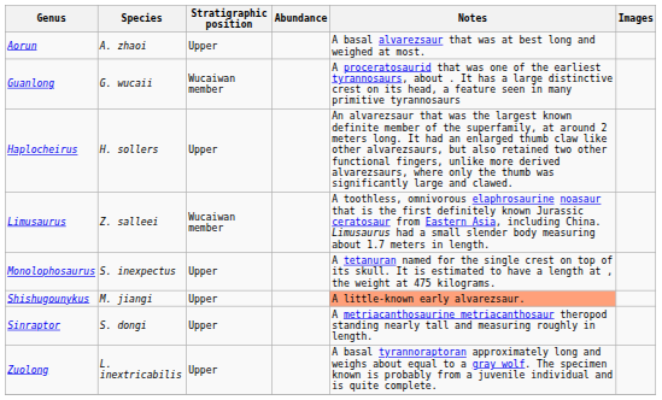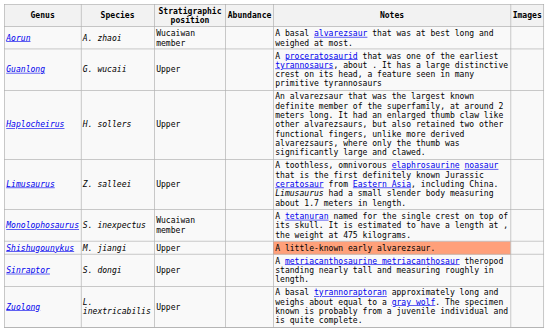 <table class="wikitable" align="center">
 <tr>
 <th>Genus</th>
 <th>Species</th>
 <th>Stratigraphic position</th>
 <th>Abundance</th>
 <th>Notes</th>
 <th>Images</th>
 </tr>
 <tr>
 <td><em><a href='#'>Aorun</a></em></td>
 <td><em>A. zhaoi</em></td>
-<td>Upper</td>
+<td>Wucaiwan member</td>
 <td></td>
 <td>A basal <a href='#'>alvarezsaur</a> that was at best  long and weighed  at most.</td>
 <td></td>
 </tr>
 <tr>
 <td><em><a href='#'>Guanlong</a></em></td>
 <td><em>G. wucaii</em></td>
-<td>Wucaiwan member</td>
+<td>Upper</td>
 <td></td>
 <td>A <a href='#'>proceratosaurid</a> that was one of the earliest <a href='#'>tyrannosaurs</a>, about . It has a large distinctive crest on its head, a feature seen in many primitive tyrannosaurs</td>
 <td></td>
 </tr>
 <tr>
 <td><em><a href='#'>Haplocheirus</a></em></td>
 <td><em>H. sollers</em></td>
 <td>Upper</td>
 <td></td>
 <td>An alvarezsaur that was the largest known definite member of the superfamily, at around 2 meters long. It had an enlarged thumb claw like other alvarezsaurs, but also retained two other functional fingers, unlike more derived alvarezsaurs, where only the thumb was significantly large and clawed.</td>
 <td><br></td>
 </tr>
 <tr>
 <td><em><a href='#'>Limusaurus</a></em></td>
 <td><em>Z. salleei</em></td>
-<td>Wucaiwan member</td>
+<td>Upper</td>
 <td></td>
 <td>A toothless, omnivorous <a href='#'>elaphrosaurine</a> <a href='#'>noasaur</a> that is the first definitely known Jurassic <a href='#'>ceratosaur</a> from <a href='#'>Eastern Asia</a>, including China. <em>Limusaurus</em> had a small slender body measuring about 1.7 meters in length.</td>
 <td></td>
 </tr>
 <tr>
 <td><em><a href='#'>Monolophosaurus</a></em></td>
 <td><em>S. inexpectus</em></td>
-<td>Upper</td>
+<td>Wucaiwan member</td>
 <td></td>
 <td>A <a href='#'>tetanuran</a> named for the single crest on top of its skull. It is estimated to have a length at , the weight at 475 kilograms.</td>
 <td></td>
 </tr>
 <tr>
 <td><em><a href='#'>Shishugounykus</a></em></td>
 <td><em>M. jiangi</em></td>
 <td>Upper</td>
 <td></td>
 <td style="background: lightsalmon;">A little-known early alvarezsaur.</td>
 <td></td>
 </tr>
 <tr>
 <td><em><a href='#'>Sinraptor</a></em></td>
 <td><em>S. dongi</em></td>
 <td>Upper</td>
 <td></td>
 <td>A <a href='#'>metriacanthosaurine metriacanthosaur</a> theropod standing nearly  tall and measuring roughly  in length.</td>
 <td></td>
 </tr>
 <tr>
 <td><em><a href='#'>Zuolong</a></em></td>
 <td><em>L. inextricabilis</em></td>
 <td>Upper</td>
 <td></td>
 <td>A basal <a href='#'>tyrannoraptoran</a> approximately  long and weighs about equal to a <a href='#'>gray wolf</a>. The specimen known is probably from a juvenile individual and is quite complete.</td>
 <td></td>
 </tr>
 <tr>
 </tr>
 </table>
